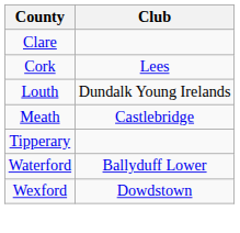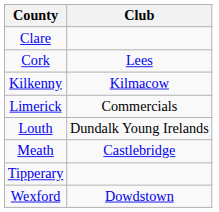 <table class="wikitable">
 <tr>
 <th>County</th>
 <th>Club</th>
 </tr>
 <tr align="center">
 <td><a href='#'>Clare</a></td>
 <td></td>
 </tr>
 <tr align="center">
 <td><a href='#'>Cork</a></td>
 <td><a href='#'>Lees</a></td>
 </tr>
 <tr align="center">
+<td><a href='#'>Kilkenny</a></td>
+<td><a href='#'>Kilmacow</a></td>
+</tr>
+<tr align="center">
+<td><a href='#'>Limerick</a></td>
+<td>Commercials</td>
+</tr>
+<tr align="center">
 <td><a href='#'>Louth</a></td>
 <td>Dundalk Young Irelands</td>
 </tr>
 <tr align="center">
 <td><a href='#'>Meath</a></td>
 <td><a href='#'>Castlebridge</a></td>
 </tr>
 <tr align="center">
 <td><a href='#'>Tipperary</a></td>
 <td></td>
 </tr>
 <tr align="center">
-<td><a href='#'>Waterford</a></td>
-<td><a href='#'>Ballyduff Lower</a></td>
-</tr>
-<tr align="center">
 <td><a href='#'>Wexford</a></td>
 <td><a href='#'>Dowdstown</a></td>
 </tr>
 </table>
